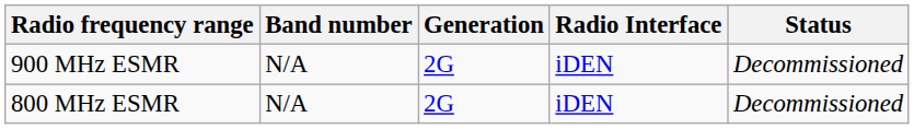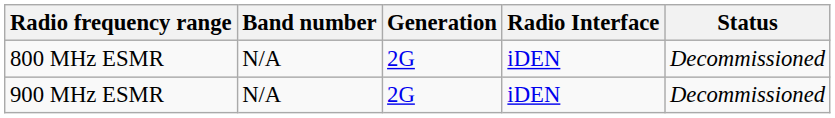 <table class="wikitable sortable">
 <tr>
 <th>Radio frequency range</th>
 <th>Band number</th>
 <th>Generation</th>
 <th>Radio Interface</th>
 <th>Status</th>
 </tr>
 <tr>
+<td>800 MHz ESMR</td>
+<td>N/A</td>
+<td><a href='#'>2G</a></td>
+<td><a href='#'>iDEN</a></td>
+<td><em>Decommissioned</em></td>
+</tr>
+<tr>
 <td>900 MHz ESMR</td>
 <td>N/A</td>
 <td><a href='#'>2G</a></td>
 <td><a href='#'>iDEN</a></td>
 <td><em>Decommissioned</em></td>
 </tr>
-<tr>
-<td>800 MHz ESMR</td>
-<td>N/A</td>
-<td><a href='#'>2G</a></td>
-<td><a href='#'>iDEN</a></td>
-<td><em>Decommissioned</em></td>
-</tr>
 </table>
